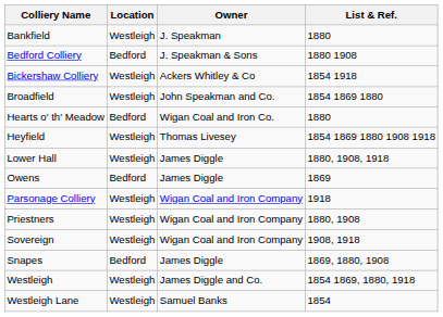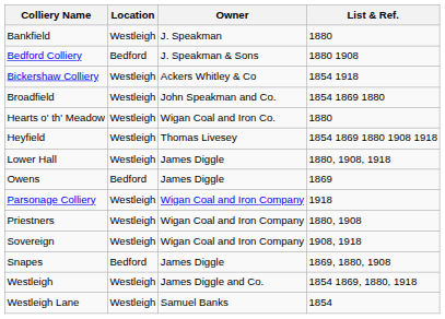 <table class="wikitable sortable collapsible collapsed" style="margin:1em auto;   border:0; text-align:left; line-height:150%;">
 <tr>
 <th>Colliery Name</th>
 <th>Location</th>
 <th>Owner</th>
 <th>List & Ref.</th>
 </tr>
 <tr>
 <td>Bankfield</td>
 <td>Westleigh</td>
 <td>J. Speakman</td>
 <td>1880</td>
 </tr>
 <tr>
 <td><a href='#'>Bedford Colliery</a></td>
 <td>Bedford</td>
 <td>J. Speakman & Sons</td>
 <td>1880 1908</td>
 </tr>
 <tr>
 <td><a href='#'>Bickershaw Colliery</a></td>
 <td>Westleigh</td>
 <td>Ackers Whitley & Co</td>
 <td>1854 1918</td>
 </tr>
 <tr>
 <td>Broadfield</td>
 <td>Westleigh</td>
 <td>John Speakman and Co.</td>
 <td>1854 1869 1880</td>
 </tr>
 <tr>
 <td>Hearts o' th' Meadow</td>
-<td>Bedford</td>
+<td>Westleigh</td>
 <td>Wigan Coal and Iron Co.</td>
 <td>1880</td>
 </tr>
 <tr>
 <td>Heyfield</td>
 <td>Westleigh</td>
 <td>Thomas Livesey</td>
 <td>1854 1869 1880 1908 1918</td>
 </tr>
 <tr>
 <td>Lower Hall</td>
 <td>Westleigh</td>
 <td>James Diggle</td>
 <td>1880, 1908, 1918</td>
 </tr>
 <tr>
 <td>Owens</td>
 <td>Bedford</td>
 <td>James Diggle</td>
 <td>1869</td>
 </tr>
 <tr>
 <td><a href='#'>Parsonage Colliery</a></td>
 <td>Westleigh</td>
 <td><a href='#'>Wigan Coal and Iron Company</a></td>
 <td>1918</td>
 </tr>
 <tr>
 <td>Priestners</td>
 <td>Westleigh</td>
 <td>Wigan Coal and Iron Company</td>
 <td>1880, 1908</td>
 </tr>
 <tr>
 <td>Sovereign</td>
 <td>Westleigh</td>
 <td>Wigan Coal and Iron Company</td>
 <td>1908, 1918</td>
 </tr>
 <tr>
 <td>Snapes</td>
 <td>Bedford</td>
 <td>James Diggle</td>
 <td>1869, 1880, 1908</td>
 </tr>
 <tr>
 <td>Westleigh</td>
 <td>Westleigh</td>
 <td>James Diggle and Co.</td>
 <td>1854 1869, 1880, 1918</td>
 </tr>
 <tr>
 <td>Westleigh Lane</td>
 <td>Westleigh</td>
 <td>Samuel Banks</td>
 <td>1854</td>
 </tr>
 </table>
